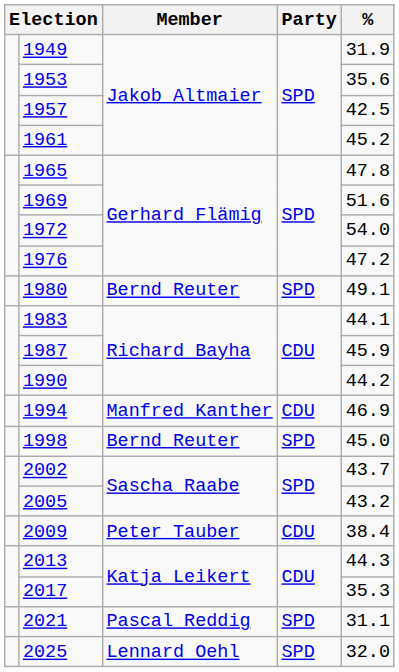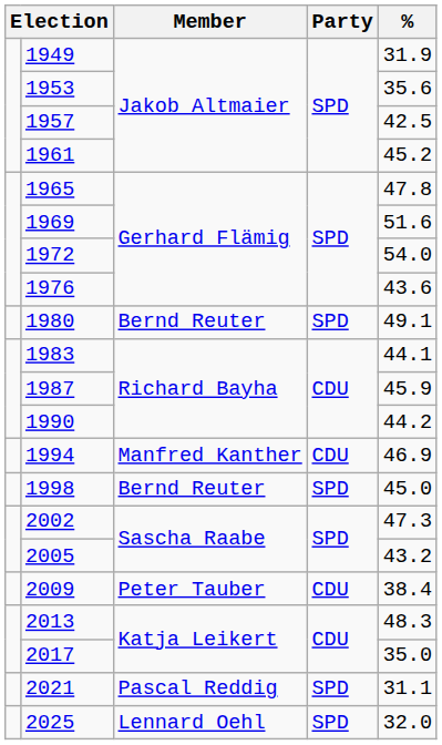 <table class=wikitable>
 <tr>
 <th colspan=2>Election</th>
 <th>Member</th>
 <th>Party</th>
 <th>%</th>
 </tr>
 <tr>
 <td rowspan=4 bgcolor=></td>
 <td><a href='#'>1949</a></td>
 <td rowspan=4><a href='#'>Jakob Altmaier</a></td>
 <td rowspan=4><a href='#'>SPD</a></td>
 <td align=right>31.9</td>
 </tr>
 <tr>
 <td><a href='#'>1953</a></td>
 <td align=right>35.6</td>
 </tr>
 <tr>
 <td><a href='#'>1957</a></td>
 <td align=right>42.5</td>
 </tr>
 <tr>
 <td><a href='#'>1961</a></td>
 <td align=right>45.2</td>
 </tr>
 <tr>
 <td rowspan=4 bgcolor=></td>
 <td><a href='#'>1965</a></td>
 <td rowspan=4><a href='#'>Gerhard Flämig</a></td>
 <td rowspan=4><a href='#'>SPD</a></td>
 <td align=right>47.8</td>
 </tr>
 <tr>
 <td><a href='#'>1969</a></td>
 <td align=right>51.6</td>
 </tr>
 <tr>
 <td><a href='#'>1972</a></td>
 <td align=right>54.0</td>
 </tr>
 <tr>
 <td><a href='#'>1976</a></td>
-<td align=right>47.2</td>
+<td align=right>43.6</td>
 </tr>
 <tr>
 <td bgcolor=></td>
 <td><a href='#'>1980</a></td>
 <td><a href='#'>Bernd Reuter</a></td>
 <td><a href='#'>SPD</a></td>
 <td align=right>49.1</td>
 </tr>
 <tr>
 <td rowspan=3 bgcolor=></td>
 <td><a href='#'>1983</a></td>
 <td rowspan=3><a href='#'>Richard Bayha</a></td>
 <td rowspan=3><a href='#'>CDU</a></td>
 <td align=right>44.1</td>
 </tr>
 <tr>
 <td><a href='#'>1987</a></td>
 <td align=right>45.9</td>
 </tr>
 <tr>
 <td><a href='#'>1990</a></td>
 <td align=right>44.2</td>
 </tr>
 <tr>
 <td bgcolor=></td>
 <td><a href='#'>1994</a></td>
 <td><a href='#'>Manfred Kanther</a></td>
 <td><a href='#'>CDU</a></td>
 <td align=right>46.9</td>
 </tr>
 <tr>
 <td bgcolor=></td>
 <td><a href='#'>1998</a></td>
 <td><a href='#'>Bernd Reuter</a></td>
 <td><a href='#'>SPD</a></td>
 <td align=right>45.0</td>
 </tr>
 <tr>
 <td rowspan=2 bgcolor=></td>
 <td><a href='#'>2002</a></td>
 <td rowspan=2><a href='#'>Sascha Raabe</a></td>
 <td rowspan=2><a href='#'>SPD</a></td>
-<td align=right>43.7</td>
+<td align=right>47.3</td>
 </tr>
 <tr>
 <td><a href='#'>2005</a></td>
 <td align=right>43.2</td>
 </tr>
 <tr>
 <td bgcolor=></td>
 <td><a href='#'>2009</a></td>
 <td><a href='#'>Peter Tauber</a></td>
 <td><a href='#'>CDU</a></td>
 <td align=right>38.4</td>
 </tr>
 <tr>
 <td rowspan=2 bgcolor=></td>
 <td><a href='#'>2013</a></td>
 <td rowspan=2><a href='#'>Katja Leikert</a></td>
 <td rowspan=2><a href='#'>CDU</a></td>
-<td align=right>44.3</td>
+<td align=right>48.3</td>
 </tr>
 <tr>
 <td><a href='#'>2017</a></td>
-<td align=right>35.3</td>
+<td align=right>35.0</td>
 </tr>
 <tr>
 <td bgcolor=></td>
 <td><a href='#'>2021</a></td>
 <td><a href='#'>Pascal Reddig</a></td>
 <td><a href='#'>SPD</a></td>
 <td align=right>31.1</td>
 </tr>
 <tr>
 <td bgcolor=></td>
 <td><a href='#'>2025</a></td>
 <td><a href='#'>Lennard Oehl</a></td>
 <td><a href='#'>SPD</a></td>
 <td align=right>32.0</td>
 </tr>
 </table>
